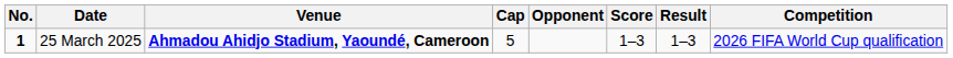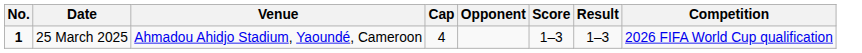 <table class="wikitable">
 <tr>
 <th scope="col">No.</th>
 <th scope="col">Date</th>
 <th scope="col">Venue</th>
 <th scope="col">Cap</th>
 <th scope="col">Opponent</th>
 <th scope="col">Score</th>
 <th scope="col">Result</th>
 <th scope="col">Competition</th>
 </tr>
 <tr>
 <td align="center"><strong>1</strong></td>
 <td>25 March 2025</td>
-<td><strong><a href='#'>Ahmadou Ahidjo Stadium</a>, <a href='#'>Yaoundé</a>, Cameroon</strong></td>
-<td align="center">5</td>
+<td><a href='#'>Ahmadou Ahidjo Stadium</a>, <a href='#'>Yaoundé</a>, Cameroon</td>
+<td align="center">4</td>
 <td></td>
 <td align="center">1–3</td>
 <td align="center">1–3</td>
 <td><a href='#'>2026 FIFA World Cup qualification</a></td>
 </tr>
 </table>
